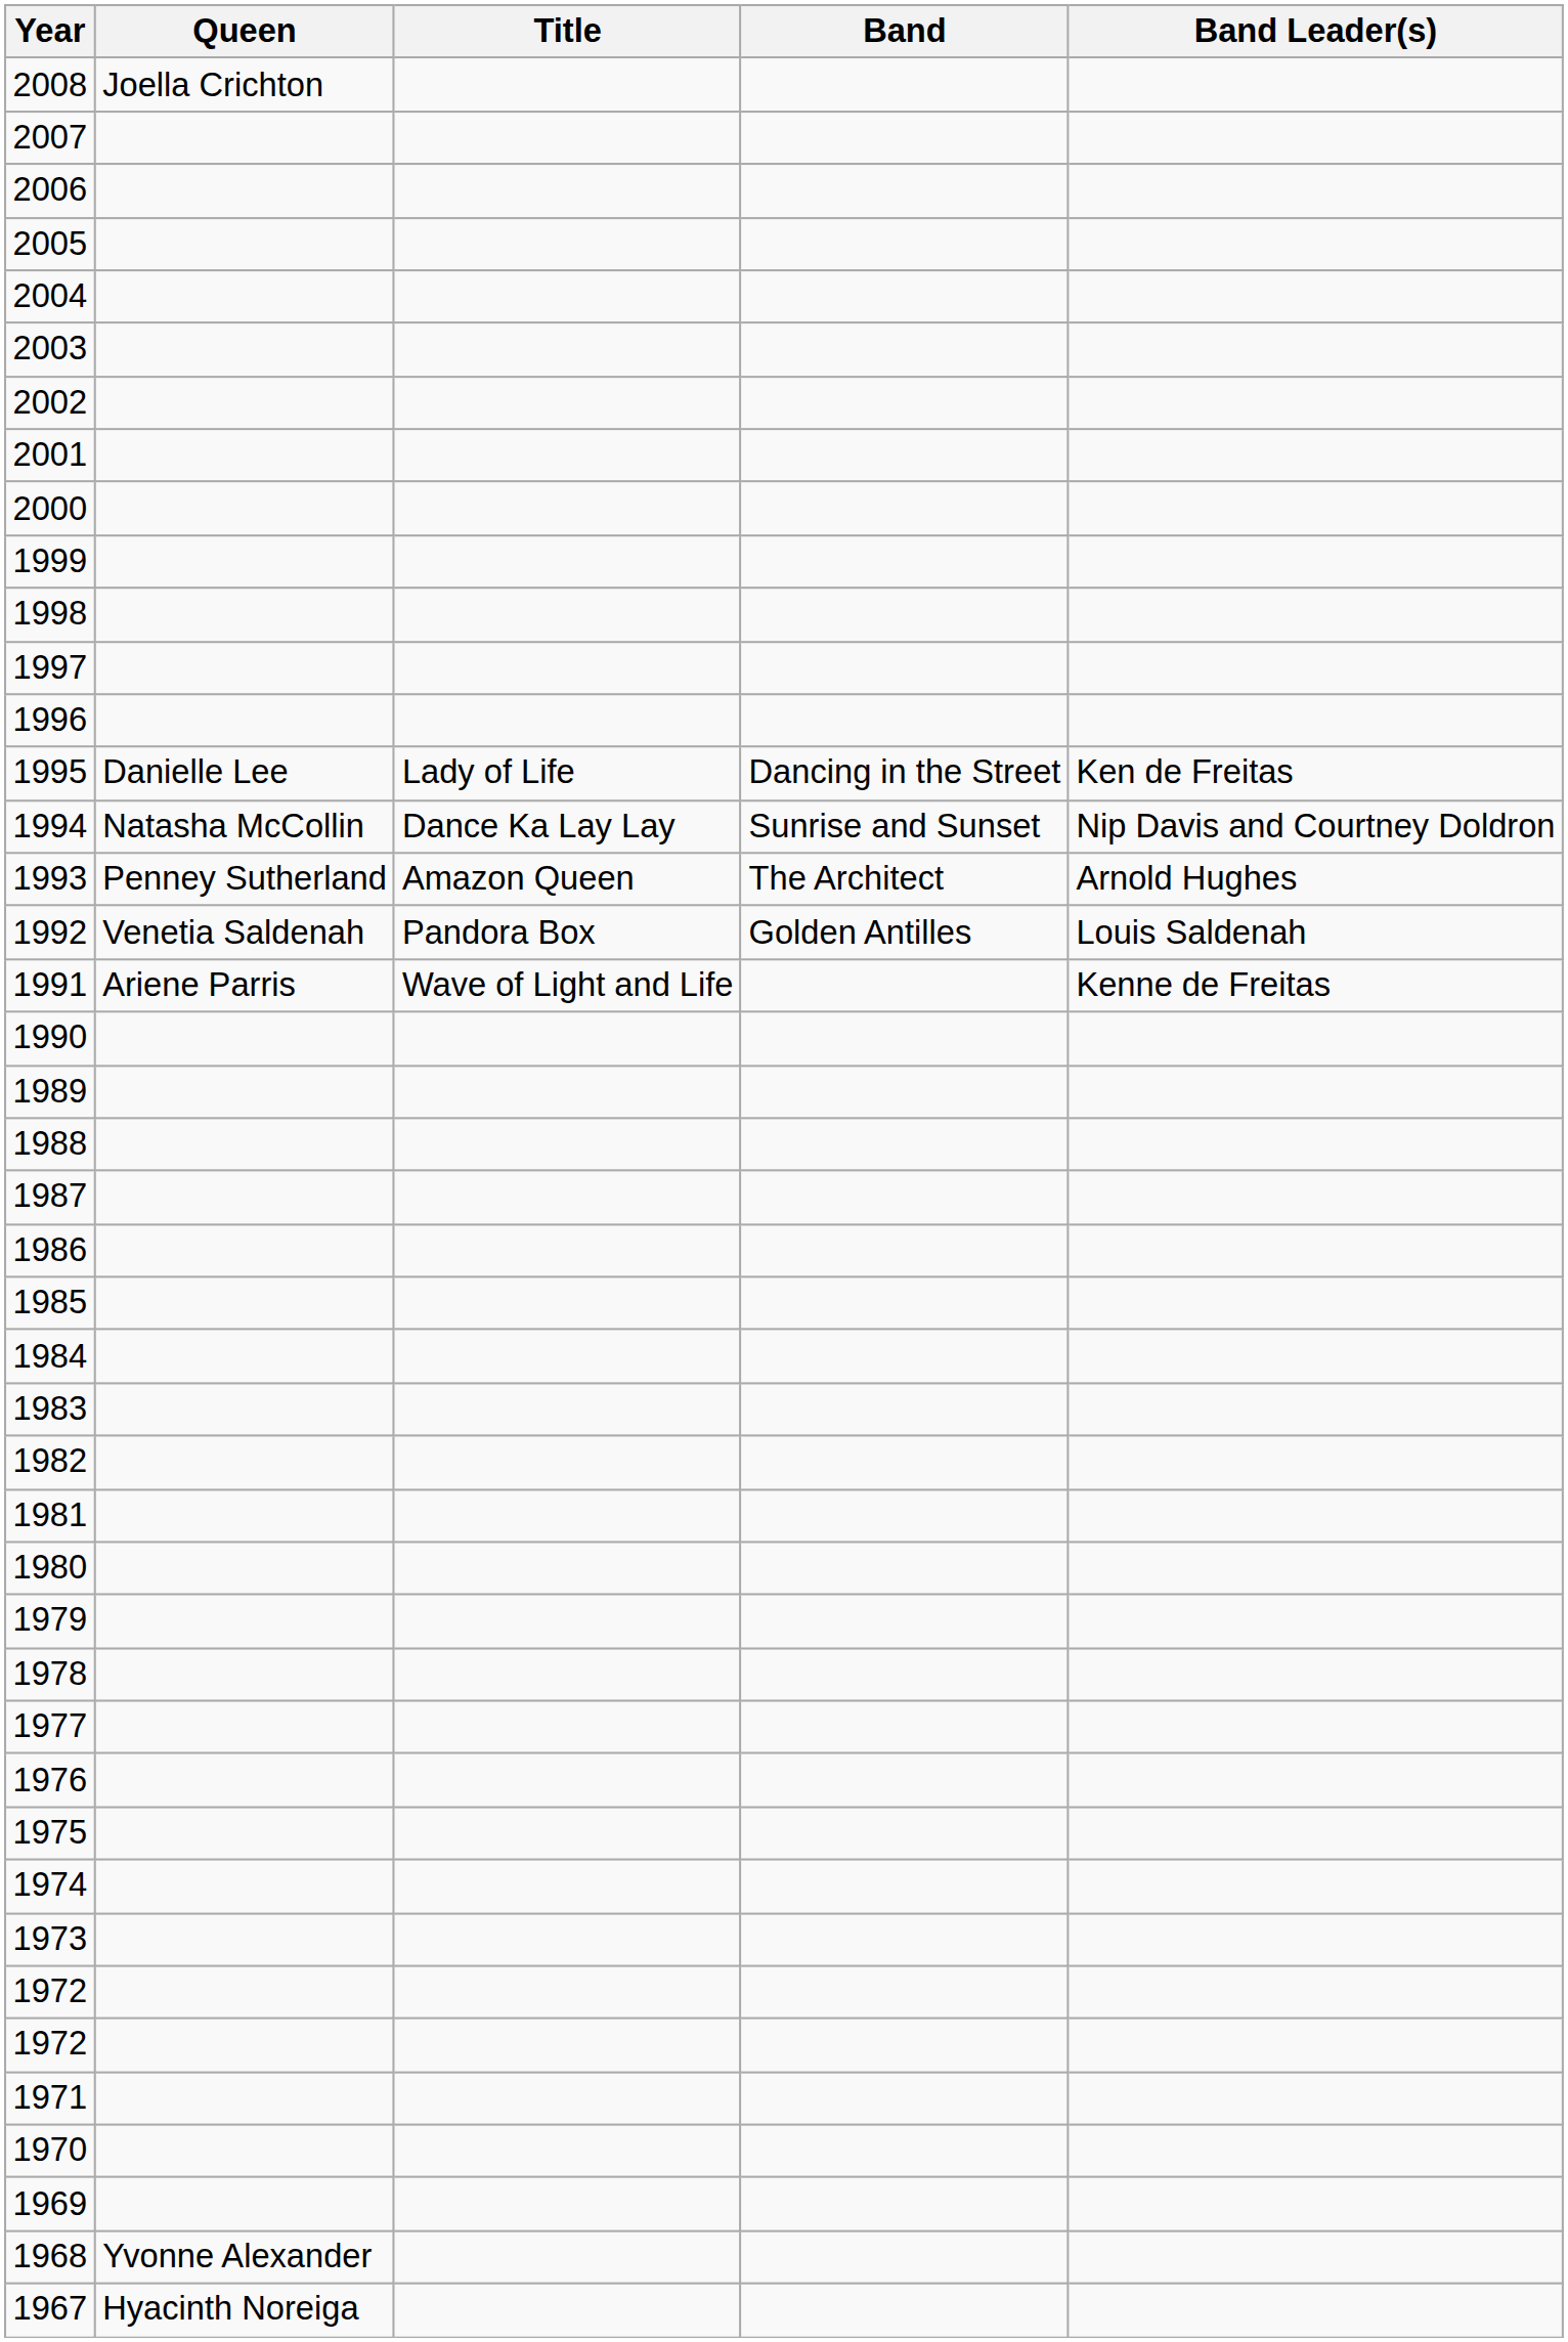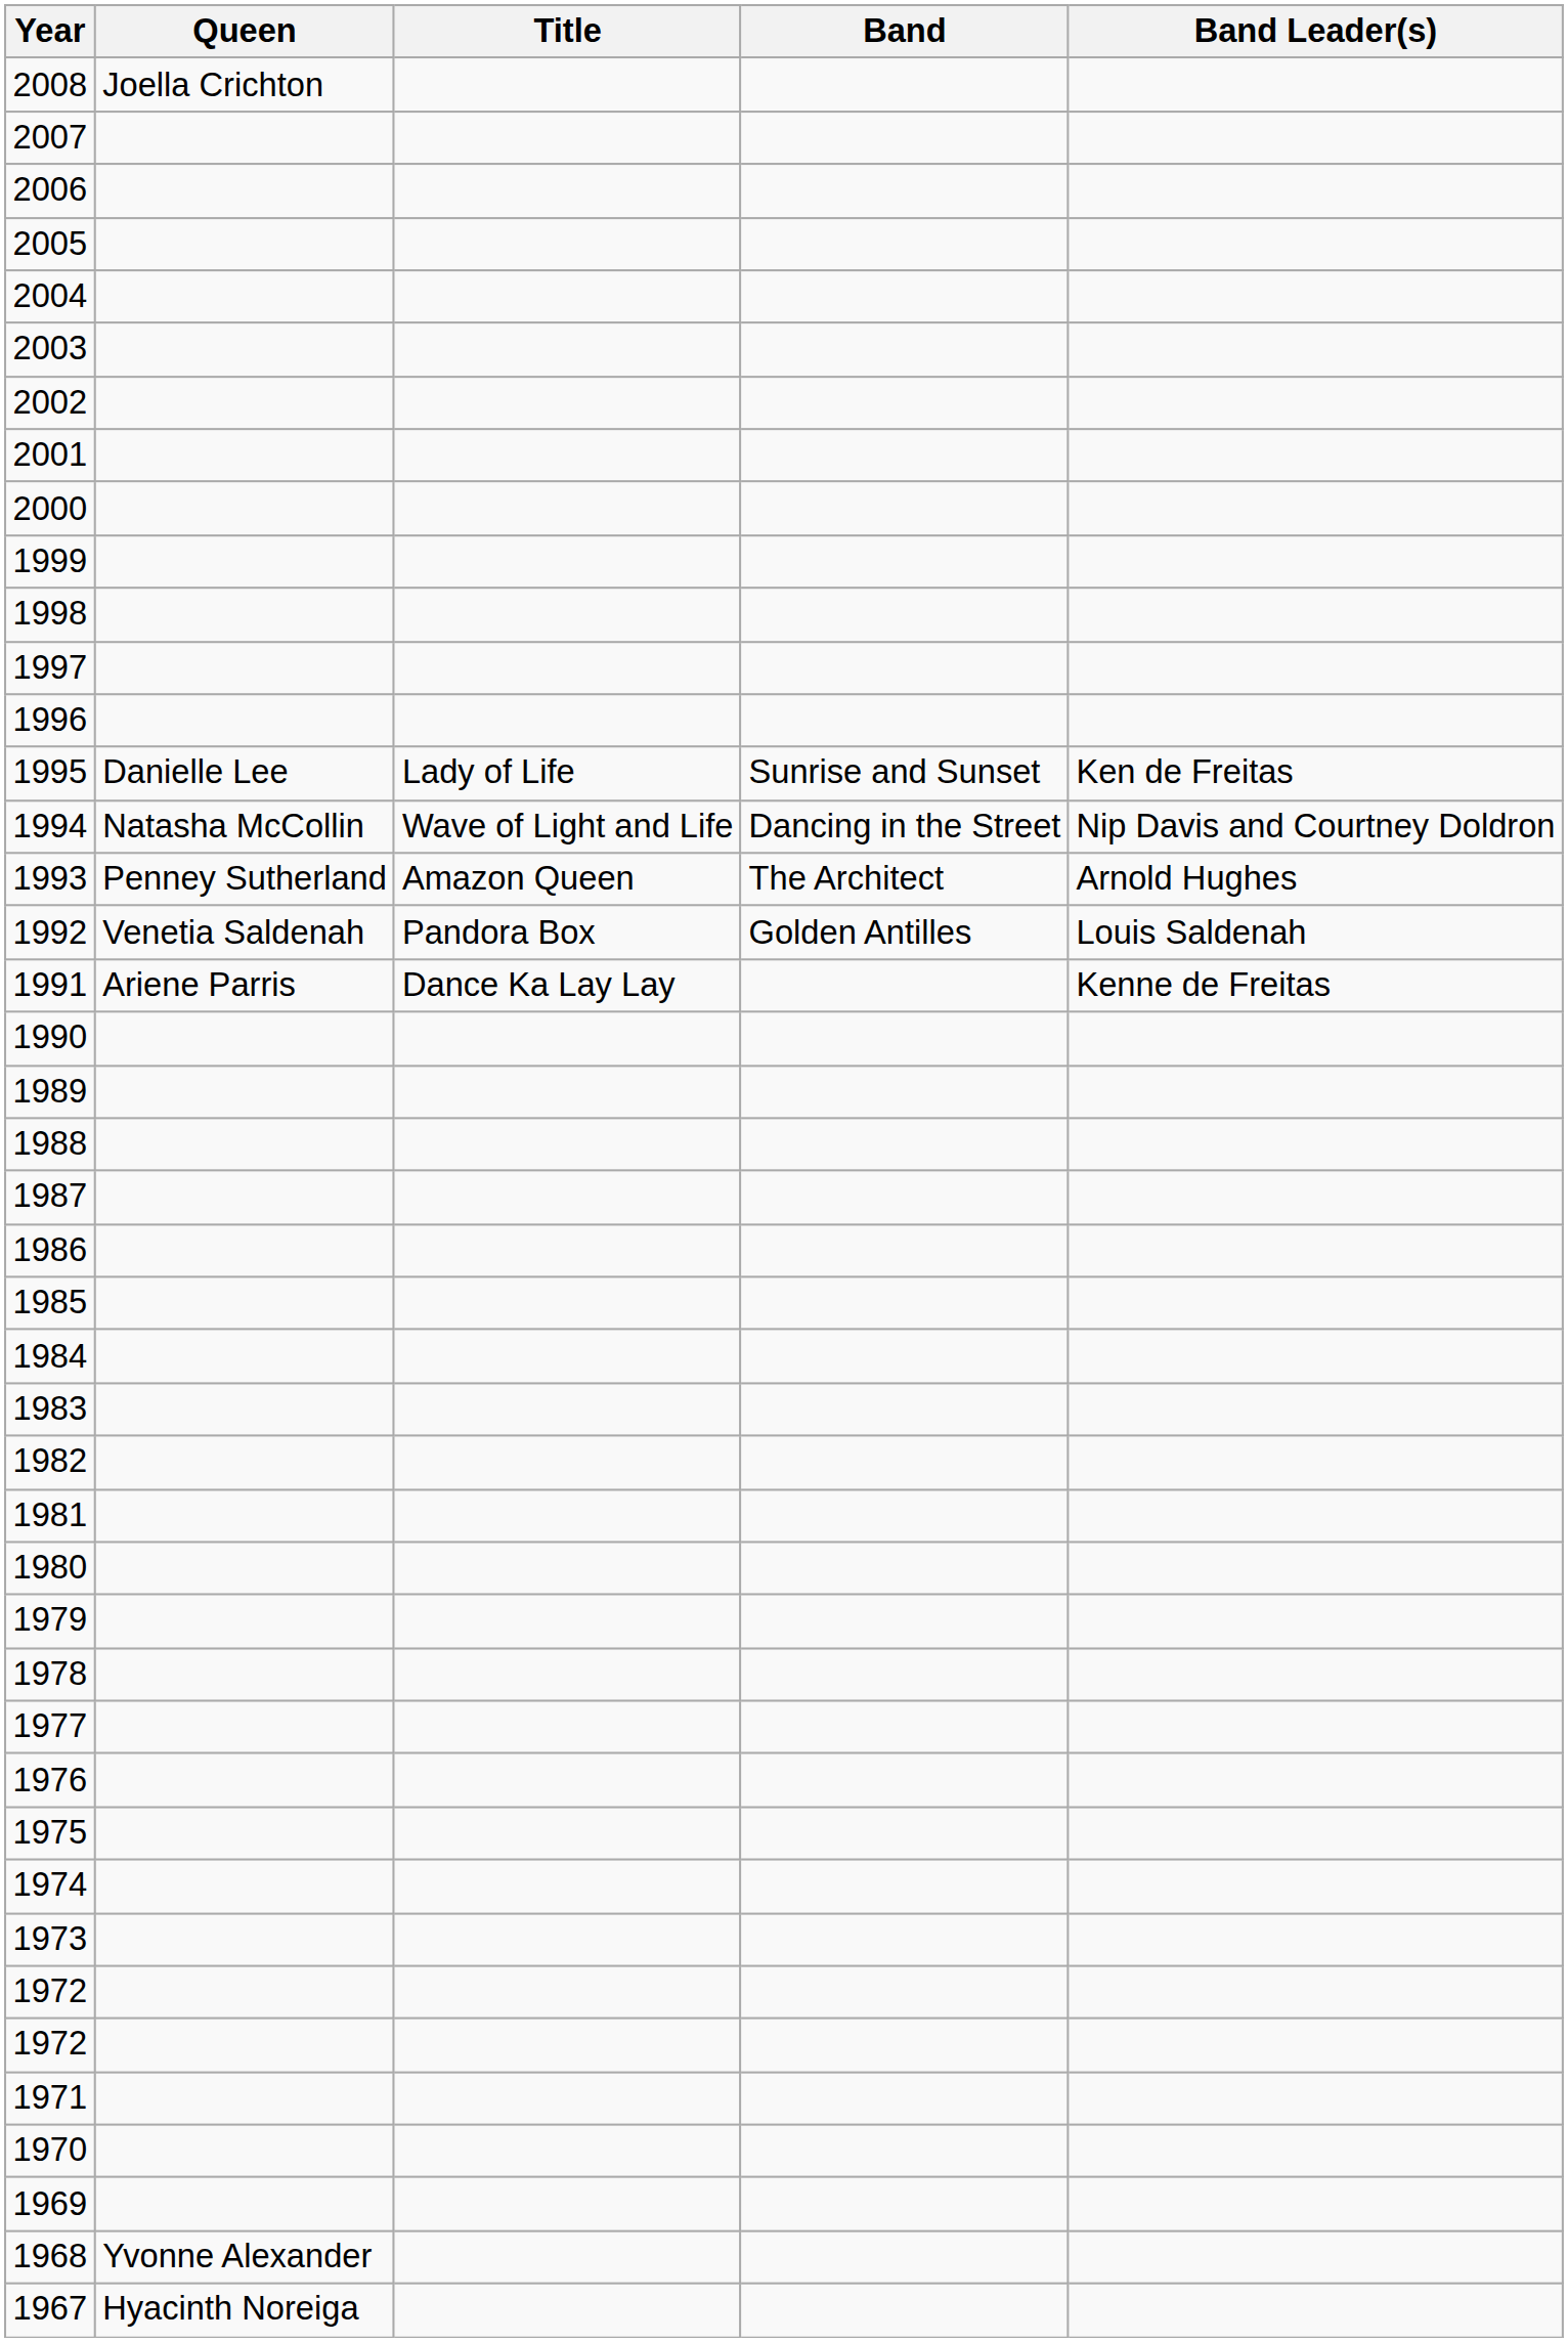 <table class="wikitable sortable mw-collapsible mw-collapsed">
 <tr>
 <th>Year</th>
 <th>Queen</th>
 <th>Title</th>
 <th>Band</th>
 <th>Band Leader(s)</th>
 </tr>
 <tr>
 <td>2008</td>
 <td>Joella Crichton</td>
 <td></td>
 <td></td>
 <td></td>
 </tr>
 <tr>
 <td>2007</td>
 <td></td>
 <td></td>
 <td></td>
 <td></td>
 </tr>
 <tr>
 <td>2006</td>
 <td></td>
 <td></td>
 <td></td>
 <td></td>
 </tr>
 <tr>
 <td>2005</td>
 <td></td>
 <td></td>
 <td></td>
 <td></td>
 </tr>
 <tr>
 <td>2004</td>
 <td></td>
 <td></td>
 <td></td>
 <td></td>
 </tr>
 <tr>
 <td>2003</td>
 <td></td>
 <td></td>
 <td></td>
 <td></td>
 </tr>
 <tr>
 <td>2002</td>
 <td></td>
 <td></td>
 <td></td>
 <td></td>
 </tr>
 <tr>
 <td>2001</td>
 <td></td>
 <td></td>
 <td></td>
 <td></td>
 </tr>
 <tr>
 <td>2000</td>
 <td></td>
 <td></td>
 <td></td>
 <td></td>
 </tr>
 <tr>
 <td>1999</td>
 <td></td>
 <td></td>
 <td></td>
 <td></td>
 </tr>
 <tr>
 <td>1998</td>
 <td></td>
 <td></td>
 <td></td>
 <td></td>
 </tr>
 <tr>
 <td>1997</td>
 <td></td>
 <td></td>
 <td></td>
 <td></td>
 </tr>
 <tr>
 <td>1996</td>
 <td></td>
 <td></td>
 <td></td>
 <td></td>
 </tr>
 <tr>
 <td>1995</td>
 <td>Danielle Lee</td>
 <td>Lady of Life</td>
-<td>Dancing in the Street</td>
+<td>Sunrise and Sunset</td>
 <td>Ken de Freitas</td>
 </tr>
 <tr>
 <td>1994</td>
 <td>Natasha McCollin</td>
-<td>Dance Ka Lay Lay</td>
-<td>Sunrise and Sunset</td>
+<td>Wave of Light and Life</td>
+<td>Dancing in the Street</td>
 <td>Nip Davis and Courtney Doldron</td>
 </tr>
 <tr>
 <td>1993</td>
 <td>Penney Sutherland</td>
 <td>Amazon Queen</td>
 <td>The Architect</td>
 <td>Arnold Hughes</td>
 </tr>
 <tr>
 <td>1992</td>
 <td>Venetia Saldenah</td>
 <td>Pandora Box</td>
 <td>Golden Antilles</td>
 <td>Louis Saldenah</td>
 </tr>
 <tr>
 <td>1991</td>
 <td>Ariene Parris</td>
-<td>Wave of Light and Life</td>
+<td>Dance Ka Lay Lay</td>
 <td></td>
 <td>Kenne de Freitas</td>
 </tr>
 <tr>
 <td>1990</td>
 <td></td>
 <td></td>
 <td></td>
 <td></td>
 </tr>
 <tr>
 <td>1989</td>
 <td></td>
 <td></td>
 <td></td>
 <td></td>
 </tr>
 <tr>
 <td>1988</td>
 <td></td>
 <td></td>
 <td></td>
 <td></td>
 </tr>
 <tr>
 <td>1987</td>
 <td></td>
 <td></td>
 <td></td>
 <td></td>
 </tr>
 <tr>
 <td>1986</td>
 <td></td>
 <td></td>
 <td></td>
 <td></td>
 </tr>
 <tr>
 <td>1985</td>
 <td></td>
 <td></td>
 <td></td>
 <td></td>
 </tr>
 <tr>
 <td>1984</td>
 <td></td>
 <td></td>
 <td></td>
 <td></td>
 </tr>
 <tr>
 <td>1983</td>
 <td></td>
 <td></td>
 <td></td>
 <td></td>
 </tr>
 <tr>
 <td>1982</td>
 <td></td>
 <td></td>
 <td></td>
 <td></td>
 </tr>
 <tr>
 <td>1981</td>
 <td></td>
 <td></td>
 <td></td>
 <td></td>
 </tr>
 <tr>
 <td>1980</td>
 <td></td>
 <td></td>
 <td></td>
 <td></td>
 </tr>
 <tr>
 <td>1979</td>
 <td></td>
 <td></td>
 <td></td>
 <td></td>
 </tr>
 <tr>
 <td>1978</td>
 <td></td>
 <td></td>
 <td></td>
 <td></td>
 </tr>
 <tr>
 <td>1977</td>
 <td></td>
 <td></td>
 <td></td>
 <td></td>
 </tr>
 <tr>
 <td>1976</td>
 <td></td>
 <td></td>
 <td></td>
 <td></td>
 </tr>
 <tr>
 <td>1975</td>
 <td></td>
 <td></td>
 <td></td>
 <td></td>
 </tr>
 <tr>
 <td>1974</td>
 <td></td>
 <td></td>
 <td></td>
 <td></td>
 </tr>
 <tr>
 <td>1973</td>
 <td></td>
 <td></td>
 <td></td>
 <td></td>
 </tr>
 <tr>
 <td>1972</td>
 <td></td>
 <td></td>
 <td></td>
 <td></td>
 </tr>
 <tr>
 <td>1972</td>
 <td></td>
 <td></td>
 <td></td>
 <td></td>
 </tr>
 <tr>
 <td>1971</td>
 <td></td>
 <td></td>
 <td></td>
 <td></td>
 </tr>
 <tr>
 <td>1970</td>
 <td></td>
 <td></td>
 <td></td>
 <td></td>
 </tr>
 <tr>
 <td>1969</td>
 <td></td>
 <td></td>
 <td></td>
 <td></td>
 </tr>
 <tr>
 <td>1968</td>
 <td>Yvonne Alexander</td>
 <td></td>
 <td></td>
 <td></td>
 </tr>
 <tr>
 <td>1967</td>
 <td>Hyacinth Noreiga</td>
 <td></td>
 <td></td>
 <td></td>
 </tr>
 </table>
